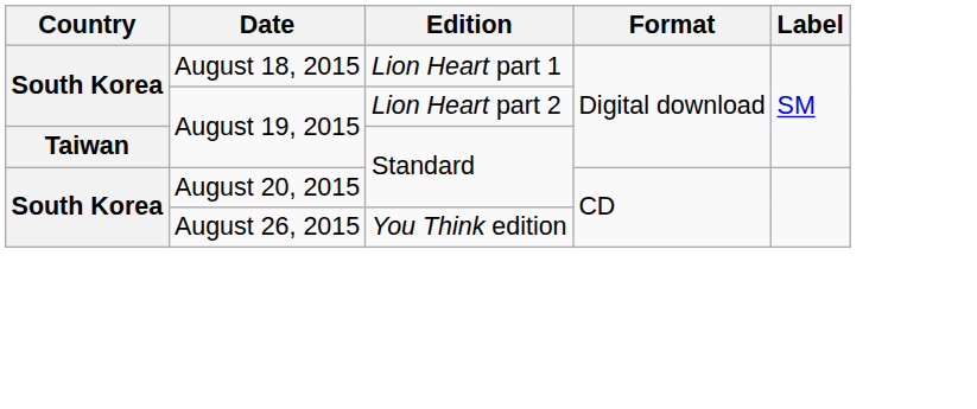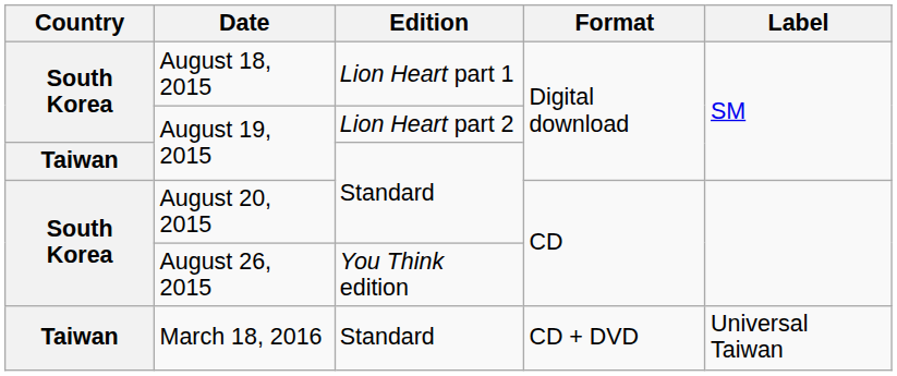 <table class="wikitable plainrowheaders">
 <tr>
 <th scope="col">Country</th>
 <th>Date</th>
 <th>Edition</th>
 <th>Format</th>
 <th>Label</th>
 </tr>
 <tr>
 <th scope="row" rowspan="2">South Korea</th>
 <td>August 18, 2015</td>
 <td><em>Lion Heart</em> part 1</td>
 <td rowspan="3">Digital download</td>
 <td rowspan="3"><a href='#'>SM</a></td>
 </tr>
 <tr>
 <td rowspan="2">August 19, 2015</td>
 <td><em>Lion Heart</em> part 2</td>
 </tr>
 <tr>
 <th scope="row">Taiwan</th>
 <td rowspan="2">Standard</td>
 </tr>
 <tr>
 <th scope="row" rowspan="2">South Korea</th>
 <td>August 20, 2015</td>
 <td scope="row" rowspan="2">CD</td>
 <td scope="row" rowspan="2"></td>
 </tr>
 <tr>
 <td>August 26, 2015</td>
 <td><em>You Think</em> edition</td>
 </tr>
+<tr>
+<th scope="row">Taiwan</th>
+<td>March 18, 2016</td>
+<td>Standard</td>
+<td>CD + DVD</td>
+<td>Universal Taiwan</td>
+</tr>
 </table>
